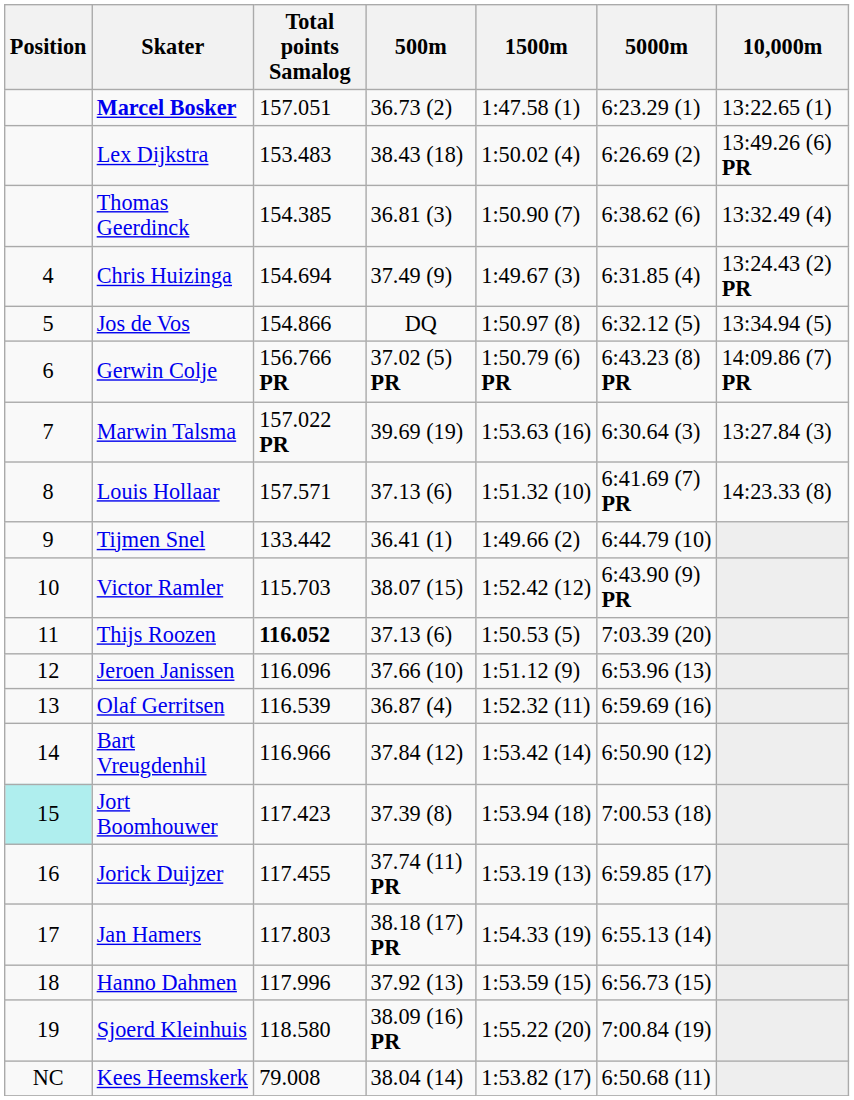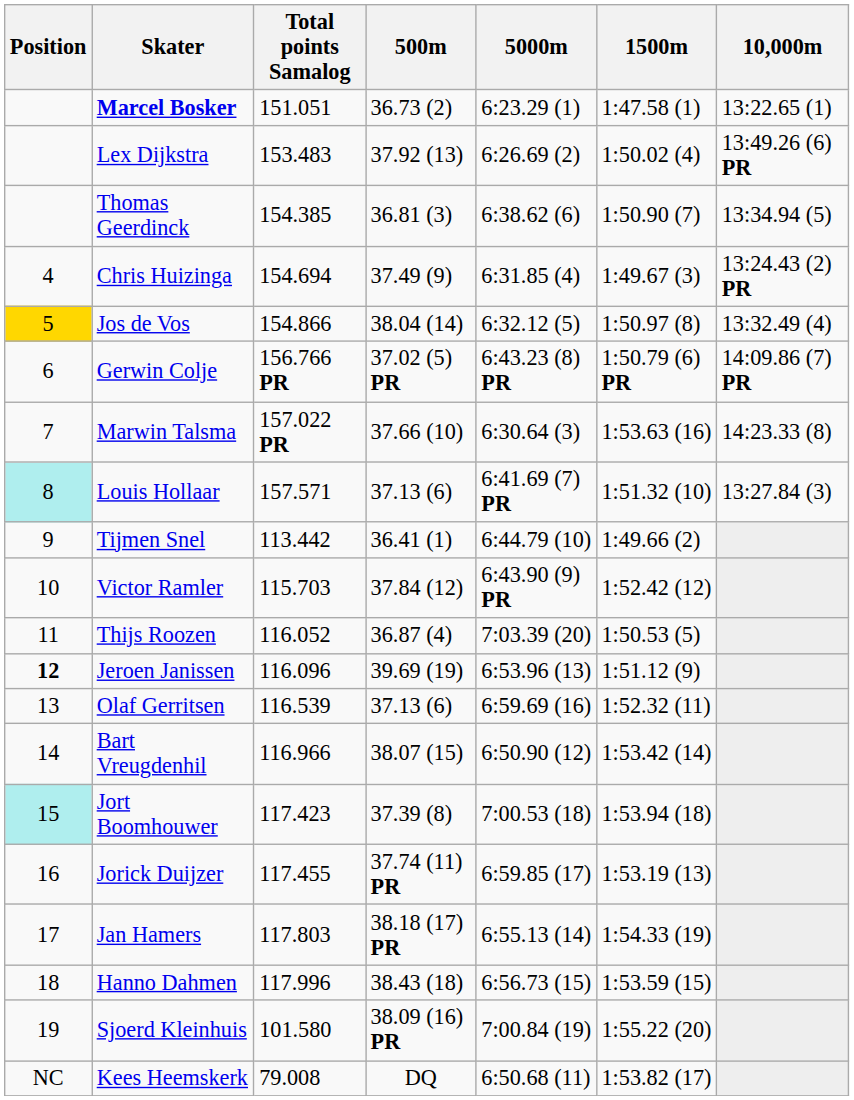 <table class="wikitable">
 <tr>
 <th>Position</th>
 <th>Skater</th>
 <th>Total points <br> Samalog</th>
 <th>500m</th>
+<th>5000m</th>
 <th>1500m</th>
-<th>5000m</th>
 <th>10,000m</th>
 </tr>
 <tr>
 <td style="text-align:center"></td>
 <td><strong><a href='#'>Marcel Bosker</a></strong></td>
-<td>157.051</td>
+<td>151.051</td>
 <td>36.73 (2)</td>
+<td>6:23.29 (1)</td>
 <td>1:47.58 (1)</td>
-<td>6:23.29 (1)</td>
 <td>13:22.65 (1)</td>
 </tr>
 <tr>
 <td style="text-align:center"></td>
 <td><a href='#'>Lex Dijkstra</a></td>
 <td>153.483</td>
-<td>38.43 (18)</td>
+<td>37.92 (13)</td>
+<td>6:26.69 (2)</td>
 <td>1:50.02 (4)</td>
-<td>6:26.69 (2)</td>
 <td>13:49.26 (6) <strong>PR</strong></td>
 </tr>
 <tr>
 <td style="text-align:center"></td>
 <td><a href='#'>Thomas Geerdinck</a></td>
 <td>154.385</td>
 <td>36.81 (3)</td>
+<td>6:38.62 (6)</td>
 <td>1:50.90 (7)</td>
-<td>6:38.62 (6)</td>
-<td>13:32.49 (4)</td>
+<td>13:34.94 (5)</td>
 </tr>
 <tr>
 <td style="text-align:center">4</td>
 <td><a href='#'>Chris Huizinga</a></td>
 <td>154.694</td>
 <td>37.49 (9)</td>
+<td>6:31.85 (4)</td>
 <td>1:49.67 (3)</td>
-<td>6:31.85 (4)</td>
 <td>13:24.43 (2) <strong>PR</strong></td>
 </tr>
 <tr>
-<td style="text-align:center">5</td>
+<td style="background: gold; text-align:center">5</td>
 <td><a href='#'>Jos de Vos</a></td>
 <td>154.866</td>
-<td style="text-align:center">DQ</td>
+<td>38.04 (14)</td>
+<td>6:32.12 (5)</td>
 <td>1:50.97 (8)</td>
-<td>6:32.12 (5)</td>
-<td>13:34.94 (5)</td>
+<td>13:32.49 (4)</td>
 </tr>
 <tr>
 <td style="text-align:center">6</td>
 <td><a href='#'>Gerwin Colje</a></td>
 <td>156.766 <strong>PR</strong></td>
 <td>37.02 (5) <strong>PR</strong></td>
+<td>6:43.23 (8) <strong>PR</strong></td>
 <td>1:50.79 (6) <strong>PR</strong></td>
-<td>6:43.23 (8) <strong>PR</strong></td>
 <td>14:09.86 (7) <strong>PR</strong></td>
 </tr>
 <tr>
 <td style="text-align:center">7</td>
 <td><a href='#'>Marwin Talsma</a></td>
 <td>157.022 <strong>PR</strong></td>
-<td>39.69 (19)</td>
+<td>37.66 (10)</td>
+<td>6:30.64 (3)</td>
 <td>1:53.63 (16)</td>
-<td>6:30.64 (3)</td>
-<td>13:27.84 (3)</td>
+<td>14:23.33 (8)</td>
 </tr>
 <tr>
-<td style="text-align:center">8</td>
+<td style="background: paleturquoise; text-align:center">8</td>
 <td><a href='#'>Louis Hollaar</a></td>
 <td>157.571</td>
 <td>37.13 (6)</td>
+<td>6:41.69 (7) <strong>PR</strong></td>
 <td>1:51.32 (10)</td>
-<td>6:41.69 (7) <strong>PR</strong></td>
-<td>14:23.33 (8)</td>
+<td>13:27.84 (3)</td>
 </tr>
 <tr>
 <td style="text-align:center">9</td>
 <td><a href='#'>Tijmen Snel</a></td>
-<td>133.442</td>
+<td>113.442</td>
 <td>36.41 (1)</td>
+<td>6:44.79 (10)</td>
 <td>1:49.66 (2)</td>
-<td>6:44.79 (10)</td>
 <td bgcolor=#EEEEEE></td>
 </tr>
 <tr>
 <td style="text-align:center">10</td>
 <td><a href='#'>Victor Ramler</a></td>
 <td>115.703</td>
-<td>38.07 (15)</td>
+<td>37.84 (12)</td>
+<td>6:43.90 (9) <strong>PR</strong></td>
 <td>1:52.42 (12)</td>
-<td>6:43.90 (9) <strong>PR</strong></td>
 <td bgcolor=#EEEEEE></td>
 </tr>
 <tr>
 <td style="text-align:center">11</td>
 <td><a href='#'>Thijs Roozen</a></td>
-<td><strong>116.052</strong></td>
-<td>37.13 (6)</td>
+<td>116.052</td>
+<td>36.87 (4)</td>
+<td>7:03.39 (20)</td>
 <td>1:50.53 (5)</td>
-<td>7:03.39 (20)</td>
 <td bgcolor=#EEEEEE></td>
 </tr>
 <tr>
-<td style="text-align:center">12</td>
+<td style="text-align:center"><strong>12</strong></td>
 <td><a href='#'>Jeroen Janissen</a></td>
 <td>116.096</td>
-<td>37.66 (10)</td>
+<td>39.69 (19)</td>
+<td>6:53.96 (13)</td>
 <td>1:51.12 (9)</td>
-<td>6:53.96 (13)</td>
 <td bgcolor=#EEEEEE></td>
 </tr>
 <tr>
 <td style="text-align:center">13</td>
 <td><a href='#'>Olaf Gerritsen</a></td>
 <td>116.539</td>
-<td>36.87 (4)</td>
+<td>37.13 (6)</td>
+<td>6:59.69 (16)</td>
 <td>1:52.32 (11)</td>
-<td>6:59.69 (16)</td>
 <td bgcolor=#EEEEEE></td>
 </tr>
 <tr>
 <td style="text-align:center">14</td>
 <td><a href='#'>Bart Vreugdenhil</a></td>
 <td>116.966</td>
-<td>37.84 (12)</td>
+<td>38.07 (15)</td>
+<td>6:50.90 (12)</td>
 <td>1:53.42 (14)</td>
-<td>6:50.90 (12)</td>
 <td bgcolor=#EEEEEE></td>
 </tr>
 <tr>
 <td style="background: paleturquoise; text-align:center">15</td>
 <td><a href='#'>Jort Boomhouwer</a></td>
 <td>117.423</td>
 <td>37.39 (8)</td>
+<td>7:00.53 (18)</td>
 <td>1:53.94 (18)</td>
-<td>7:00.53 (18)</td>
 <td bgcolor=#EEEEEE></td>
 </tr>
 <tr>
 <td style="text-align:center">16</td>
 <td><a href='#'>Jorick Duijzer</a></td>
 <td>117.455</td>
 <td>37.74 (11) <strong>PR</strong></td>
+<td>6:59.85 (17)</td>
 <td>1:53.19 (13)</td>
-<td>6:59.85 (17)</td>
 <td bgcolor=#EEEEEE></td>
 </tr>
 <tr>
 <td style="text-align:center">17</td>
 <td><a href='#'>Jan Hamers</a></td>
 <td>117.803</td>
 <td>38.18 (17) <strong>PR</strong></td>
+<td>6:55.13 (14)</td>
 <td>1:54.33 (19)</td>
-<td>6:55.13 (14)</td>
 <td bgcolor=#EEEEEE></td>
 </tr>
 <tr>
 <td style="text-align:center">18</td>
 <td><a href='#'>Hanno Dahmen</a></td>
 <td>117.996</td>
-<td>37.92 (13)</td>
+<td>38.43 (18)</td>
+<td>6:56.73 (15)</td>
 <td>1:53.59 (15)</td>
-<td>6:56.73 (15)</td>
 <td bgcolor=#EEEEEE></td>
 </tr>
 <tr>
 <td style="text-align:center">19</td>
 <td><a href='#'>Sjoerd Kleinhuis</a></td>
-<td>118.580</td>
+<td>101.580</td>
 <td>38.09 (16) <strong>PR</strong></td>
+<td>7:00.84 (19)</td>
 <td>1:55.22 (20)</td>
-<td>7:00.84 (19)</td>
 <td bgcolor=#EEEEEE></td>
 </tr>
 <tr>
 <td style="text-align:center">NC</td>
 <td><a href='#'>Kees Heemskerk</a></td>
 <td>79.008</td>
-<td>38.04 (14)</td>
+<td style="text-align:center">DQ</td>
+<td>6:50.68 (11)</td>
 <td>1:53.82 (17)</td>
-<td>6:50.68 (11)</td>
 <td bgcolor=#EEEEEE></td>
 </tr>
 </table>
